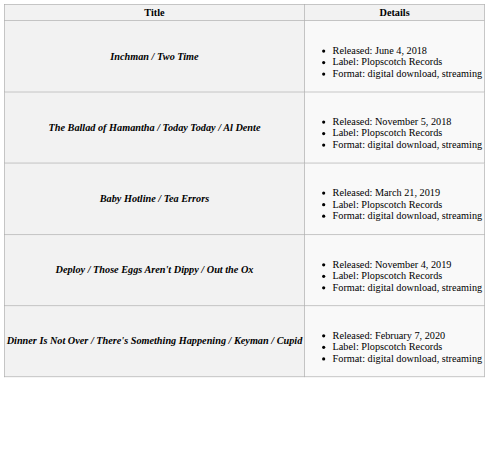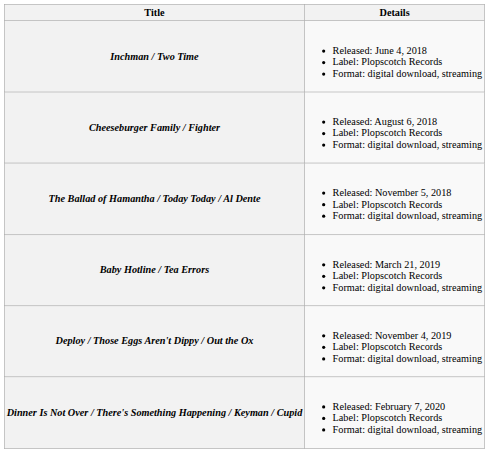 <table class="wikitable plainrowheaders">
 <tr>
 <th scope="col">Title</th>
 <th scope="col">Details</th>
 </tr>
 <tr>
 <th scope="row"><em>Inchman / Two Time</em></th>
 <td><br><ul><li>Released: June 4, 2018</li><li>Label: Plopscotch Records</li><li>Format: digital download, streaming</li></ul></td>
+</tr>
+<tr>
+<th scope="row"><em>Cheeseburger Family / Fighter</em></th>
+<td><br><ul><li>Released: August 6, 2018</li><li>Label: Plopscotch Records</li><li>Format: digital download, streaming</li></ul></td>
 </tr>
 <tr>
 <th scope="row"><em>The Ballad of Hamantha / Today Today / Al Dente</em></th>
 <td><br><ul><li>Released: November 5, 2018</li><li>Label: Plopscotch Records</li><li>Format: digital download, streaming</li></ul></td>
 </tr>
 <tr>
 <th scope="row"><em>Baby Hotline / Tea Errors</em></th>
 <td><br><ul><li>Released: March 21, 2019</li><li>Label: Plopscotch Records</li><li>Format: digital download, streaming</li></ul></td>
 </tr>
 <tr>
 <th scope="row"><em>Deploy / Those Eggs Aren't Dippy / Out the Ox</em></th>
 <td><br><ul><li>Released: November 4, 2019</li><li>Label: Plopscotch Records</li><li>Format: digital download, streaming</li></ul></td>
 </tr>
 <tr>
 <th scope="row"><em>Dinner Is Not Over / There's Something Happening / Keyman / Cupid</em></th>
 <td><br><ul><li>Released: February 7, 2020</li><li>Label: Plopscotch Records</li><li>Format: digital download, streaming</li></ul></td>
 </tr>
 </table>
